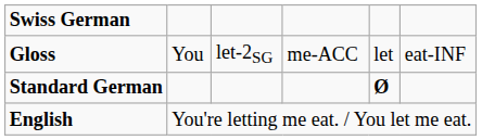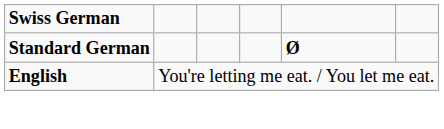 <table class="wikitable">
 <tr>
 <td><strong>Swiss German</strong></td>
 <td></td>
 <td></td>
 <td></td>
 <td></td>
 <td></td>
-</tr>
-<tr>
-<td><strong>Gloss</strong></td>
-<td>You</td>
-<td>let-2<sub>SG</sub></td>
-<td>me-ACC</td>
-<td>let</td>
-<td>eat-INF</td>
 </tr>
 <tr>
 <td><strong>Standard German</strong></td>
 <td></td>
 <td></td>
 <td></td>
 <td><strong>Ø</strong></td>
 <td></td>
 </tr>
 <tr>
 <td><strong>English</strong></td>
 <td colspan="5">You're letting me eat. / You let me eat.</td>
 </tr>
 </table>
